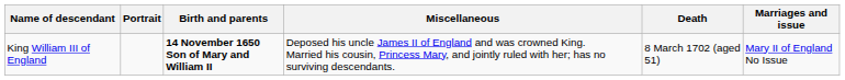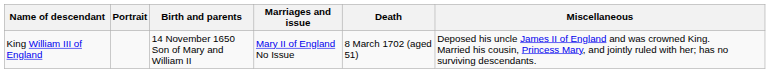 <table class="wikitable">
 <tr ->
 <th>Name of descendant</th>
 <th>Portrait</th>
 <th>Birth and parents</th>
+<th>Marriages and issue</th>
+<th>Death</th>
 <th>Miscellaneous</th>
-<th>Death</th>
-<th>Marriages and issue</th>
 </tr>
 <tr>
 <td>King <a href='#'>William III of England</a></td>
 <td></td>
-<td><strong>14 November 1650<br>Son of Mary and William II</strong></td>
+<td>14 November 1650<br>Son of Mary and William II</td>
+<td><a href='#'>Mary II of England</a><br>No Issue</td>
+<td>8 March 1702 (aged 51)</td>
 <td>Deposed his uncle <a href='#'>James II of England</a> and was crowned King.<br>Married his cousin, <a href='#'>Princess Mary</a>, and jointly ruled with her; has no surviving descendants.</td>
-<td>8 March 1702 (aged 51)</td>
-<td><a href='#'>Mary II of England</a><br>No Issue</td>
 </tr>
 </table>
